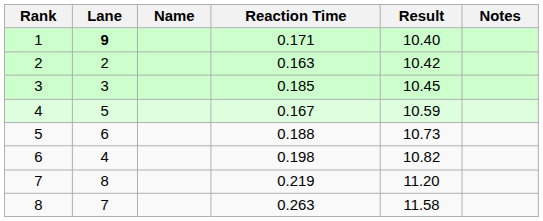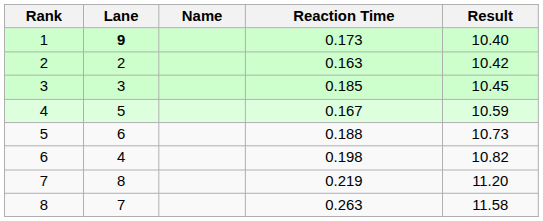 <table class="wikitable" style="text-align:center;width: 65%">
 <tr>
 <th>Rank</th>
 <th>Lane</th>
 <th>Name</th>
 <th>Reaction Time</th>
 <th>Result</th>
-<th>Notes</th>
 </tr>
 <tr bgcolor=ccffcc>
 <td>1</td>
 <td><strong>9</strong></td>
 <td align="left"></td>
-<td>0.171</td>
+<td>0.173</td>
 <td>10.40</td>
-<td></td>
 </tr>
 <tr bgcolor=ccffcc>
 <td>2</td>
 <td>2</td>
 <td align="left"></td>
 <td>0.163</td>
 <td>10.42</td>
-<td></td>
 </tr>
 <tr bgcolor=ccffcc>
 <td>3</td>
 <td>3</td>
 <td align="left"></td>
 <td>0.185</td>
 <td>10.45</td>
-<td></td>
 </tr>
 <tr bgcolor=ddffdd>
 <td>4</td>
 <td>5</td>
 <td align="left"></td>
 <td>0.167</td>
 <td>10.59</td>
-<td></td>
 </tr>
 <tr>
 <td>5</td>
 <td>6</td>
 <td align="left"></td>
 <td>0.188</td>
 <td>10.73</td>
-<td></td>
 </tr>
 <tr>
 <td>6</td>
 <td>4</td>
 <td align="left"></td>
 <td>0.198</td>
 <td>10.82</td>
-<td></td>
 </tr>
 <tr>
 <td>7</td>
 <td>8</td>
 <td align="left"></td>
 <td>0.219</td>
 <td>11.20</td>
-<td></td>
 </tr>
 <tr>
 <td>8</td>
 <td>7</td>
 <td align="left"></td>
 <td>0.263</td>
 <td>11.58</td>
-<td></td>
 </tr>
 </table>
